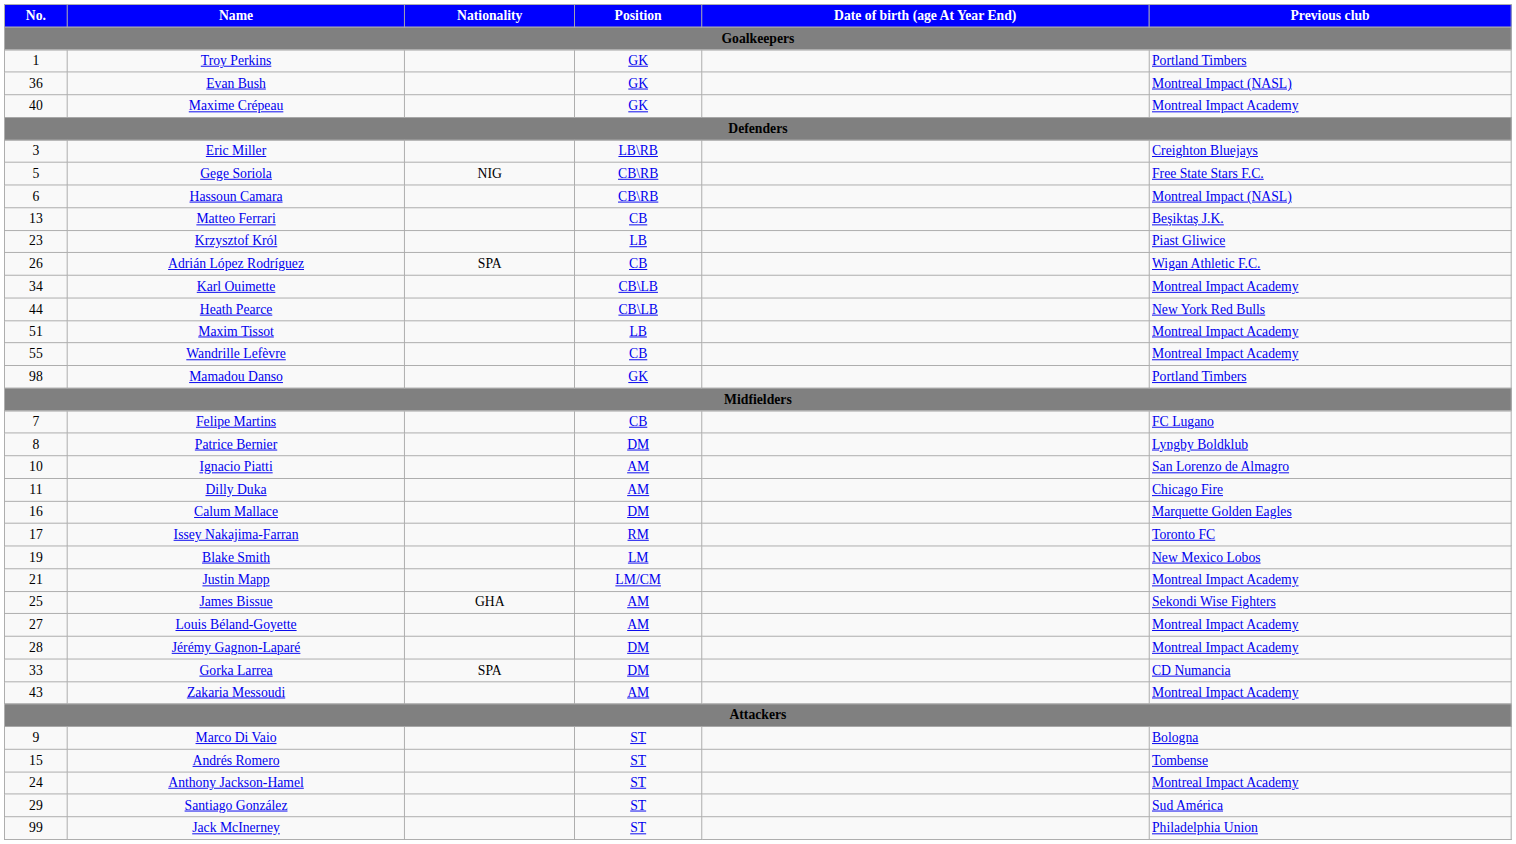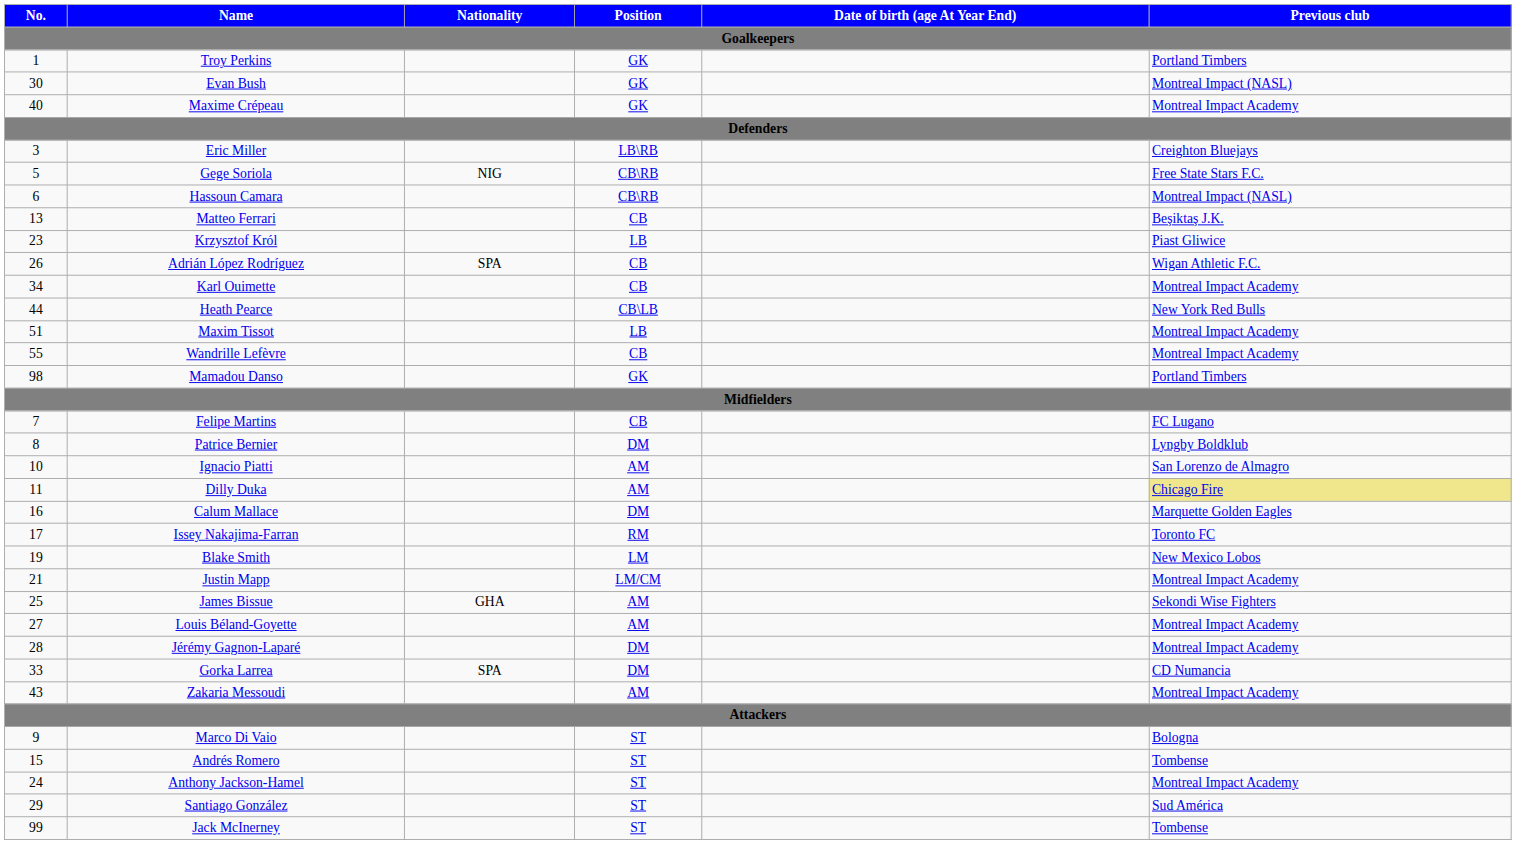 <table class="wikitable"  style="text-align:center; font-size:90%; width:80%;">
 <tr>
 <th style="background:#0000FF; color:white; text-align:center;">No.</th>
 <th style="background:#0000FF; color:white; text-align:center;">Name</th>
 <th style="background:#0000FF; color:white; text-align:center;">Nationality</th>
 <th style="background:#0000FF; color:white; text-align:center;">Position</th>
 <th style="background:#0000FF; color:white; text-align:center;">Date of birth (age At Year End)</th>
 <th style="background:#0000FF; color:white; text-align:center;">Previous club</th>
 </tr>
 <tr>
 <th colspan=8 style="background:gray; color:black; text-align:center;">Goalkeepers</th>
 </tr>
 <tr>
 <td>1</td>
 <td><a href='#'>Troy Perkins</a></td>
 <td></td>
 <td><a href='#'>GK</a></td>
 <td></td>
 <td align=left> <a href='#'>Portland Timbers</a></td>
 </tr>
 <tr>
-<td>36</td>
+<td>30</td>
 <td><a href='#'>Evan Bush</a></td>
 <td></td>
 <td><a href='#'>GK</a></td>
 <td></td>
 <td align=left> <a href='#'>Montreal Impact (NASL)</a></td>
 </tr>
 <tr>
 <td>40</td>
 <td><a href='#'>Maxime Crépeau</a></td>
 <td></td>
 <td><a href='#'>GK</a></td>
 <td></td>
 <td align=left> <a href='#'>Montreal Impact Academy</a></td>
 </tr>
 <tr>
 <th colspan=8 style="background:gray; color:black; text-align:center;">Defenders</th>
 </tr>
 <tr>
 <td>3</td>
 <td><a href='#'>Eric Miller</a></td>
 <td></td>
 <td><a href='#'>LB\RB</a></td>
 <td></td>
 <td align=left> <a href='#'>Creighton Bluejays</a></td>
 </tr>
 <tr>
 <td>5</td>
 <td><a href='#'>Gege Soriola</a></td>
 <td> NIG</td>
 <td><a href='#'>CB\RB</a></td>
 <td></td>
 <td align=left> <a href='#'>Free State Stars F.C.</a></td>
 </tr>
 <tr>
 <td>6</td>
 <td><a href='#'>Hassoun Camara</a></td>
 <td></td>
 <td><a href='#'>CB\RB</a></td>
 <td></td>
 <td align=left> <a href='#'>Montreal Impact (NASL)</a></td>
 </tr>
 <tr>
 <td>13</td>
 <td><a href='#'>Matteo Ferrari</a></td>
 <td></td>
 <td><a href='#'>CB</a></td>
 <td></td>
 <td align=left> <a href='#'>Beşiktaş J.K.</a></td>
 </tr>
 <tr>
 <td>23</td>
 <td><a href='#'>Krzysztof Król</a></td>
 <td></td>
 <td><a href='#'>LB</a></td>
 <td></td>
 <td align=left> <a href='#'>Piast Gliwice</a></td>
 </tr>
 <tr>
 <td>26</td>
 <td><a href='#'>Adrián López Rodríguez</a></td>
 <td> SPA</td>
 <td><a href='#'>CB</a></td>
 <td></td>
 <td align=left> <a href='#'>Wigan Athletic F.C.</a></td>
 </tr>
 <tr>
 <td>34</td>
 <td><a href='#'>Karl Ouimette</a></td>
 <td></td>
-<td><a href='#'>CB\LB</a></td>
+<td><a href='#'>CB</a></td>
 <td></td>
 <td align=left> <a href='#'>Montreal Impact Academy</a></td>
 </tr>
 <tr>
 <td>44</td>
 <td><a href='#'>Heath Pearce</a></td>
 <td></td>
 <td><a href='#'>CB\LB</a></td>
 <td></td>
 <td align=left> <a href='#'>New York Red Bulls</a></td>
 </tr>
 <tr>
 <td>51</td>
 <td><a href='#'>Maxim Tissot</a></td>
 <td></td>
 <td><a href='#'>LB</a></td>
 <td></td>
 <td align=left> <a href='#'>Montreal Impact Academy</a></td>
 </tr>
 <tr>
 <td>55</td>
 <td><a href='#'>Wandrille Lefèvre</a></td>
 <td></td>
 <td><a href='#'>CB</a></td>
 <td></td>
 <td align=left> <a href='#'>Montreal Impact Academy</a></td>
 </tr>
 <tr>
 <td>98</td>
 <td><a href='#'>Mamadou Danso</a></td>
 <td></td>
 <td><a href='#'>GK</a></td>
 <td></td>
 <td align=left> <a href='#'>Portland Timbers</a></td>
 </tr>
 <tr>
 <th colspan=8 style="background:gray; color:black; text-align:center;">Midfielders</th>
 </tr>
 <tr>
 <td>7</td>
 <td><a href='#'>Felipe Martins</a></td>
 <td></td>
 <td><a href='#'>CB</a></td>
 <td></td>
 <td align=left> <a href='#'>FC Lugano</a></td>
 </tr>
 <tr>
 <td>8</td>
 <td><a href='#'>Patrice Bernier</a></td>
 <td></td>
 <td><a href='#'>DM</a></td>
 <td></td>
 <td align=left> <a href='#'>Lyngby Boldklub</a></td>
 </tr>
 <tr>
 <td>10</td>
 <td><a href='#'>Ignacio Piatti</a></td>
 <td></td>
 <td><a href='#'>AM</a></td>
 <td></td>
 <td align=left> <a href='#'>San Lorenzo de Almagro</a></td>
 </tr>
 <tr>
 <td>11</td>
 <td><a href='#'>Dilly Duka</a></td>
 <td></td>
 <td><a href='#'>AM</a></td>
 <td></td>
-<td align=left> <a href='#'>Chicago Fire</a></td>
+<td align=left style="background: khaki;"> <a href='#'>Chicago Fire</a></td>
 </tr>
 <tr>
 <td>16</td>
 <td><a href='#'>Calum Mallace</a></td>
 <td></td>
 <td><a href='#'>DM</a></td>
 <td></td>
 <td align=left> <a href='#'>Marquette Golden Eagles</a></td>
 </tr>
 <tr>
 <td>17</td>
 <td><a href='#'>Issey Nakajima-Farran</a></td>
 <td></td>
 <td><a href='#'>RM</a></td>
 <td></td>
 <td align=left> <a href='#'>Toronto FC</a></td>
 </tr>
 <tr>
 <td>19</td>
 <td><a href='#'>Blake Smith</a></td>
 <td></td>
 <td><a href='#'>LM</a></td>
 <td></td>
 <td align=left> <a href='#'>New Mexico Lobos</a></td>
 </tr>
 <tr>
 <td>21</td>
 <td><a href='#'>Justin Mapp</a></td>
 <td></td>
 <td><a href='#'>LM/CM</a></td>
 <td></td>
 <td align=left> <a href='#'>Montreal Impact Academy</a></td>
 </tr>
 <tr>
 <td>25</td>
 <td><a href='#'>James Bissue</a></td>
 <td> GHA</td>
 <td><a href='#'>AM</a></td>
 <td></td>
 <td align=left> <a href='#'>Sekondi Wise Fighters</a></td>
 </tr>
 <tr>
 <td>27</td>
 <td><a href='#'>Louis Béland-Goyette</a></td>
 <td></td>
 <td><a href='#'>AM</a></td>
 <td></td>
 <td align=left> <a href='#'>Montreal Impact Academy</a></td>
 </tr>
 <tr>
 <td>28</td>
 <td><a href='#'>Jérémy Gagnon-Laparé</a></td>
 <td></td>
 <td><a href='#'>DM</a></td>
 <td></td>
 <td align=left> <a href='#'>Montreal Impact Academy</a></td>
 </tr>
 <tr>
 <td>33</td>
 <td><a href='#'>Gorka Larrea</a></td>
 <td> SPA</td>
 <td><a href='#'>DM</a></td>
 <td></td>
 <td align=left> <a href='#'>CD Numancia</a></td>
 </tr>
 <tr>
 <td>43</td>
 <td><a href='#'>Zakaria Messoudi</a></td>
 <td></td>
 <td><a href='#'>AM</a></td>
 <td></td>
 <td align=left> <a href='#'>Montreal Impact Academy</a></td>
 </tr>
 <tr>
 <th colspan=8 style="background:gray; color:black; text-align:center;">Attackers</th>
 </tr>
 <tr>
 <td>9</td>
 <td><a href='#'>Marco Di Vaio</a></td>
 <td></td>
 <td><a href='#'>ST</a></td>
 <td></td>
 <td align=left> <a href='#'>Bologna</a></td>
 </tr>
 <tr>
 <td>15</td>
 <td><a href='#'>Andrés Romero</a></td>
 <td></td>
 <td><a href='#'>ST</a></td>
 <td></td>
 <td align=left> <a href='#'>Tombense</a></td>
 </tr>
 <tr>
 <td>24</td>
 <td><a href='#'>Anthony Jackson-Hamel</a></td>
 <td></td>
 <td><a href='#'>ST</a></td>
 <td></td>
 <td align=left> <a href='#'>Montreal Impact Academy</a></td>
 </tr>
 <tr>
 <td>29</td>
 <td><a href='#'>Santiago González</a></td>
 <td></td>
 <td><a href='#'>ST</a></td>
 <td></td>
 <td align=left> <a href='#'>Sud América</a></td>
 </tr>
 <tr>
 <td>99</td>
 <td><a href='#'>Jack McInerney</a></td>
 <td></td>
 <td><a href='#'>ST</a></td>
 <td></td>
-<td align=left> <a href='#'>Philadelphia Union</a></td>
+<td align=left> <a href='#'>Tombense</a></td>
 </tr>
 </table>
